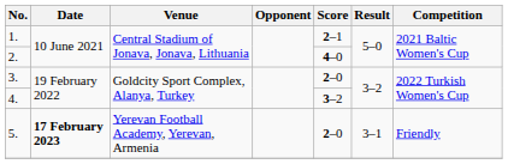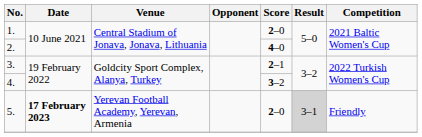 <table class="wikitable">
 <tr>
 <th>No.</th>
 <th>Date</th>
 <th>Venue</th>
 <th>Opponent</th>
 <th>Score</th>
 <th>Result</th>
 <th>Competition</th>
 </tr>
 <tr>
 <td>1.</td>
 <td rowspan=2>10 June 2021</td>
 <td rowspan=2><a href='#'>Central Stadium of Jonava</a>, <a href='#'>Jonava</a>, <a href='#'>Lithuania</a></td>
 <td rowspan=2></td>
-<td align=center><strong>2</strong>–1</td>
+<td align=center><strong>2</strong>–0</td>
 <td rowspan=2 align=center>5–0</td>
 <td rowspan=2><a href='#'>2021 Baltic Women's Cup</a></td>
 </tr>
 <tr>
 <td>2.</td>
 <td align=center><strong>4</strong>–0</td>
 </tr>
 <tr>
 <td>3.</td>
 <td rowspan=2>19 February 2022</td>
 <td rowspan=2>Goldcity Sport Complex, <a href='#'>Alanya</a>, <a href='#'>Turkey</a></td>
 <td rowspan=2></td>
-<td align=center><strong>2</strong>–0</td>
+<td align=center><strong>2</strong>–1</td>
 <td rowspan=2 align=center>3–2</td>
 <td rowspan=2><a href='#'>2022 Turkish Women's Cup</a></td>
 </tr>
 <tr>
 <td>4.</td>
 <td align=center><strong>3</strong>–2</td>
 </tr>
 <tr>
 <td>5.</td>
 <td><strong>17 February 2023</strong></td>
 <td><a href='#'>Yerevan Football Academy</a>, <a href='#'>Yerevan</a>, Armenia</td>
 <td></td>
 <td align=center><strong>2</strong>–0</td>
-<td align=center>3–1</td>
+<td align=center style="background: lightgrey;">3–1</td>
 <td><a href='#'>Friendly</a></td>
 </tr>
 <tr>
 </tr>
 </table>
